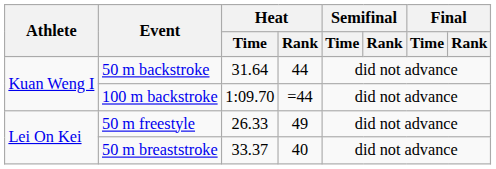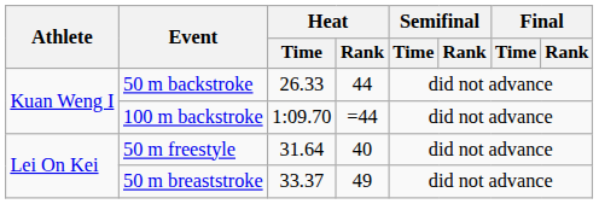 <table class=wikitable style="font-size:90%">
 <tr>
 <th rowspan="2">Athlete</th>
 <th rowspan="2">Event</th>
 <th colspan="2">Heat</th>
 <th colspan="2">Semifinal</th>
 <th colspan="2">Final</th>
 </tr>
 <tr style="font-size:95%">
 <th>Time</th>
 <th>Rank</th>
 <th>Time</th>
 <th>Rank</th>
 <th>Time</th>
 <th>Rank</th>
 </tr>
 <tr align=center>
 <td align=left rowspan=2><a href='#'>Kuan Weng I</a></td>
 <td align=left><a href='#'>50 m backstroke</a></td>
-<td>31.64</td>
+<td>26.33</td>
 <td>44</td>
 <td colspan=4>did not advance</td>
 </tr>
 <tr align=center>
 <td align=left><a href='#'>100 m backstroke</a></td>
 <td>1:09.70</td>
 <td>=44</td>
 <td colspan=4>did not advance</td>
 </tr>
 <tr align=center>
 <td align=left rowspan=2><a href='#'>Lei On Kei</a></td>
 <td align=left><a href='#'>50 m freestyle</a></td>
-<td>26.33</td>
-<td>49</td>
+<td>31.64</td>
+<td>40</td>
 <td colspan=4>did not advance</td>
 </tr>
 <tr align=center>
 <td align=left><a href='#'>50 m breaststroke</a></td>
 <td>33.37</td>
-<td>40</td>
+<td>49</td>
 <td colspan=4>did not advance</td>
 </tr>
 </table>
